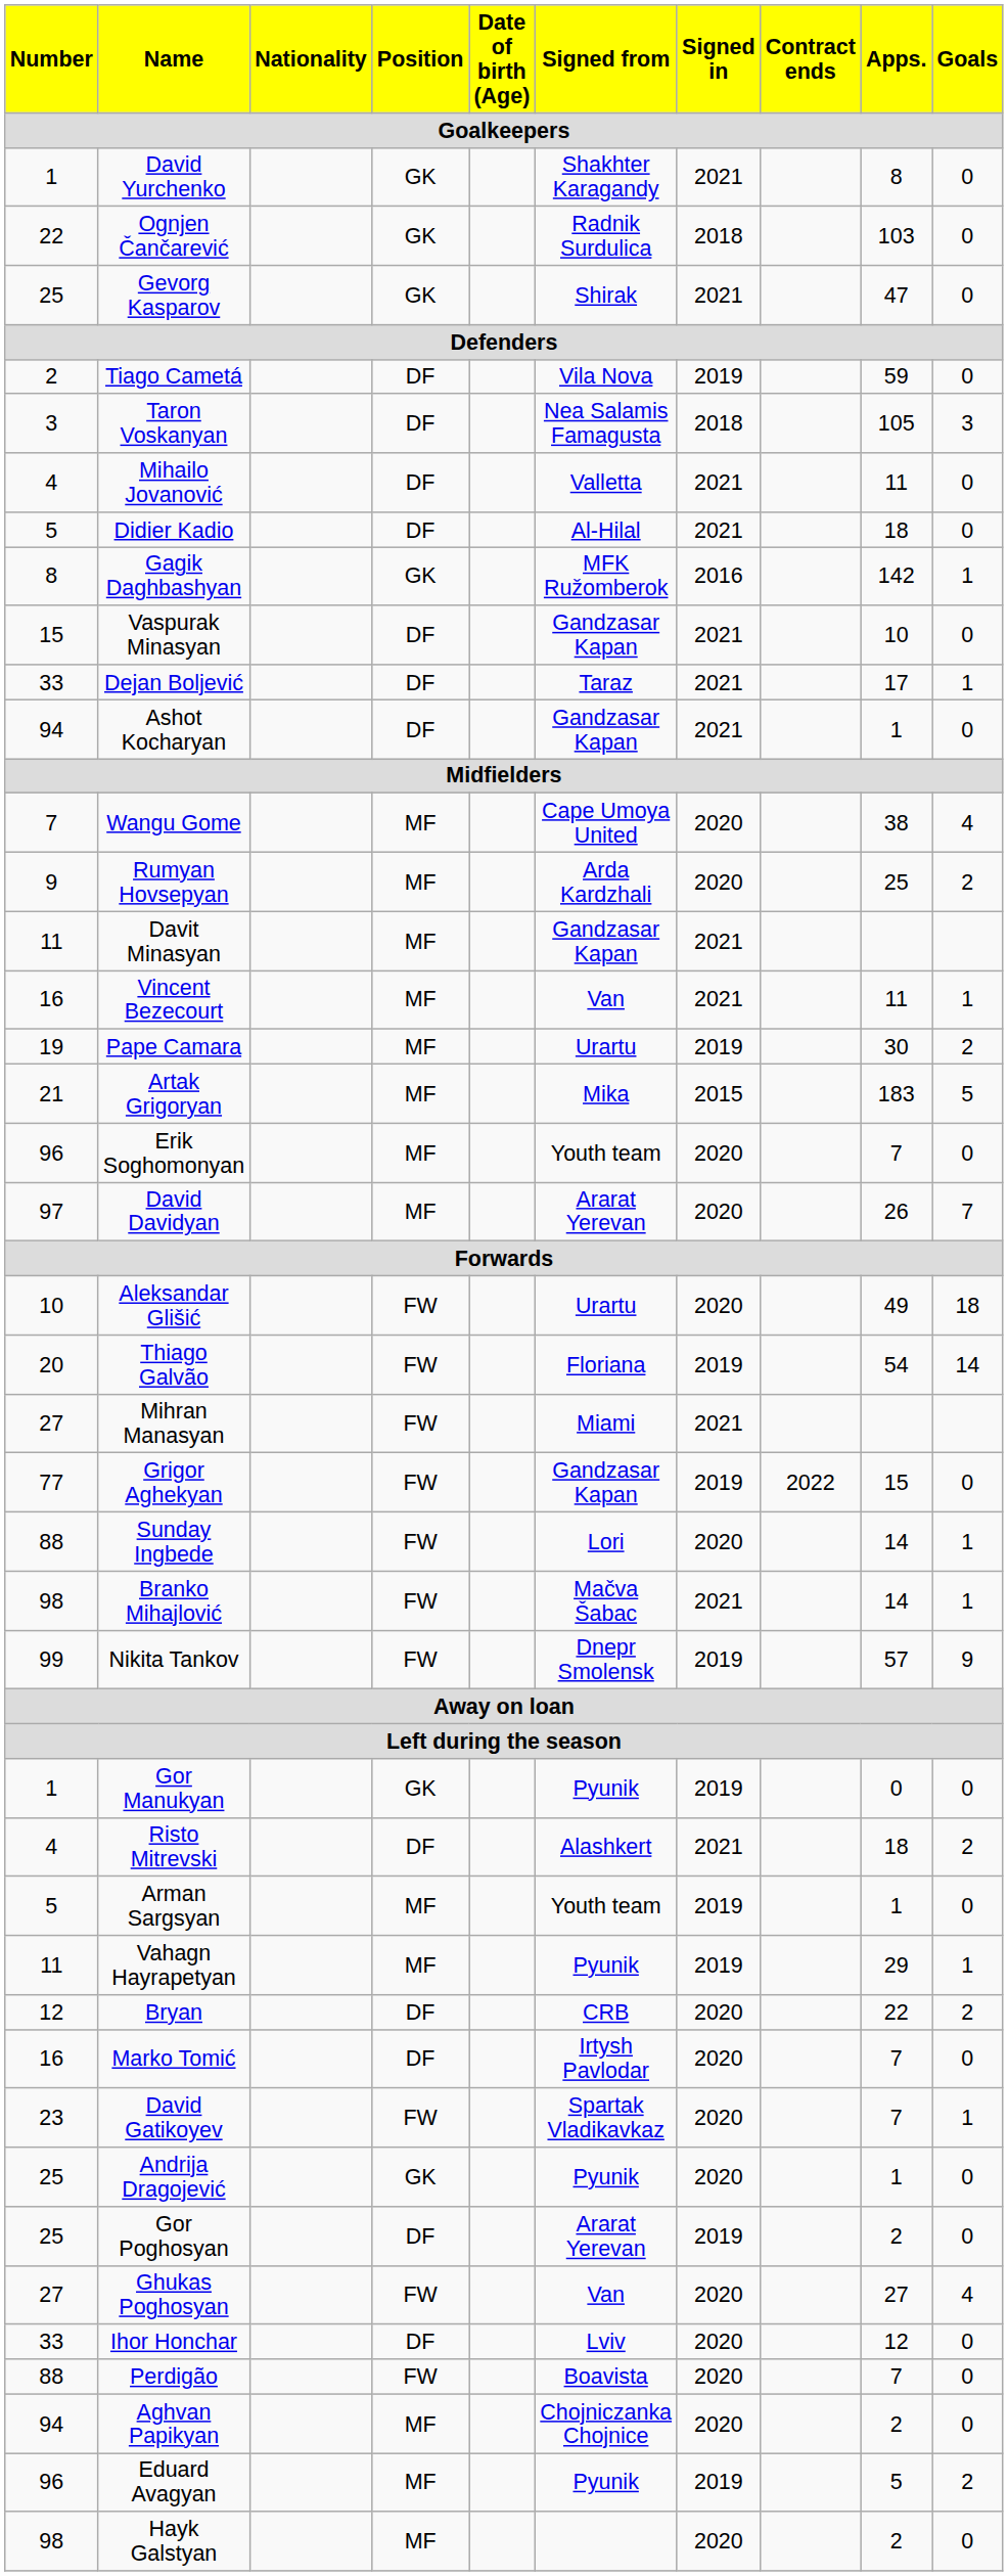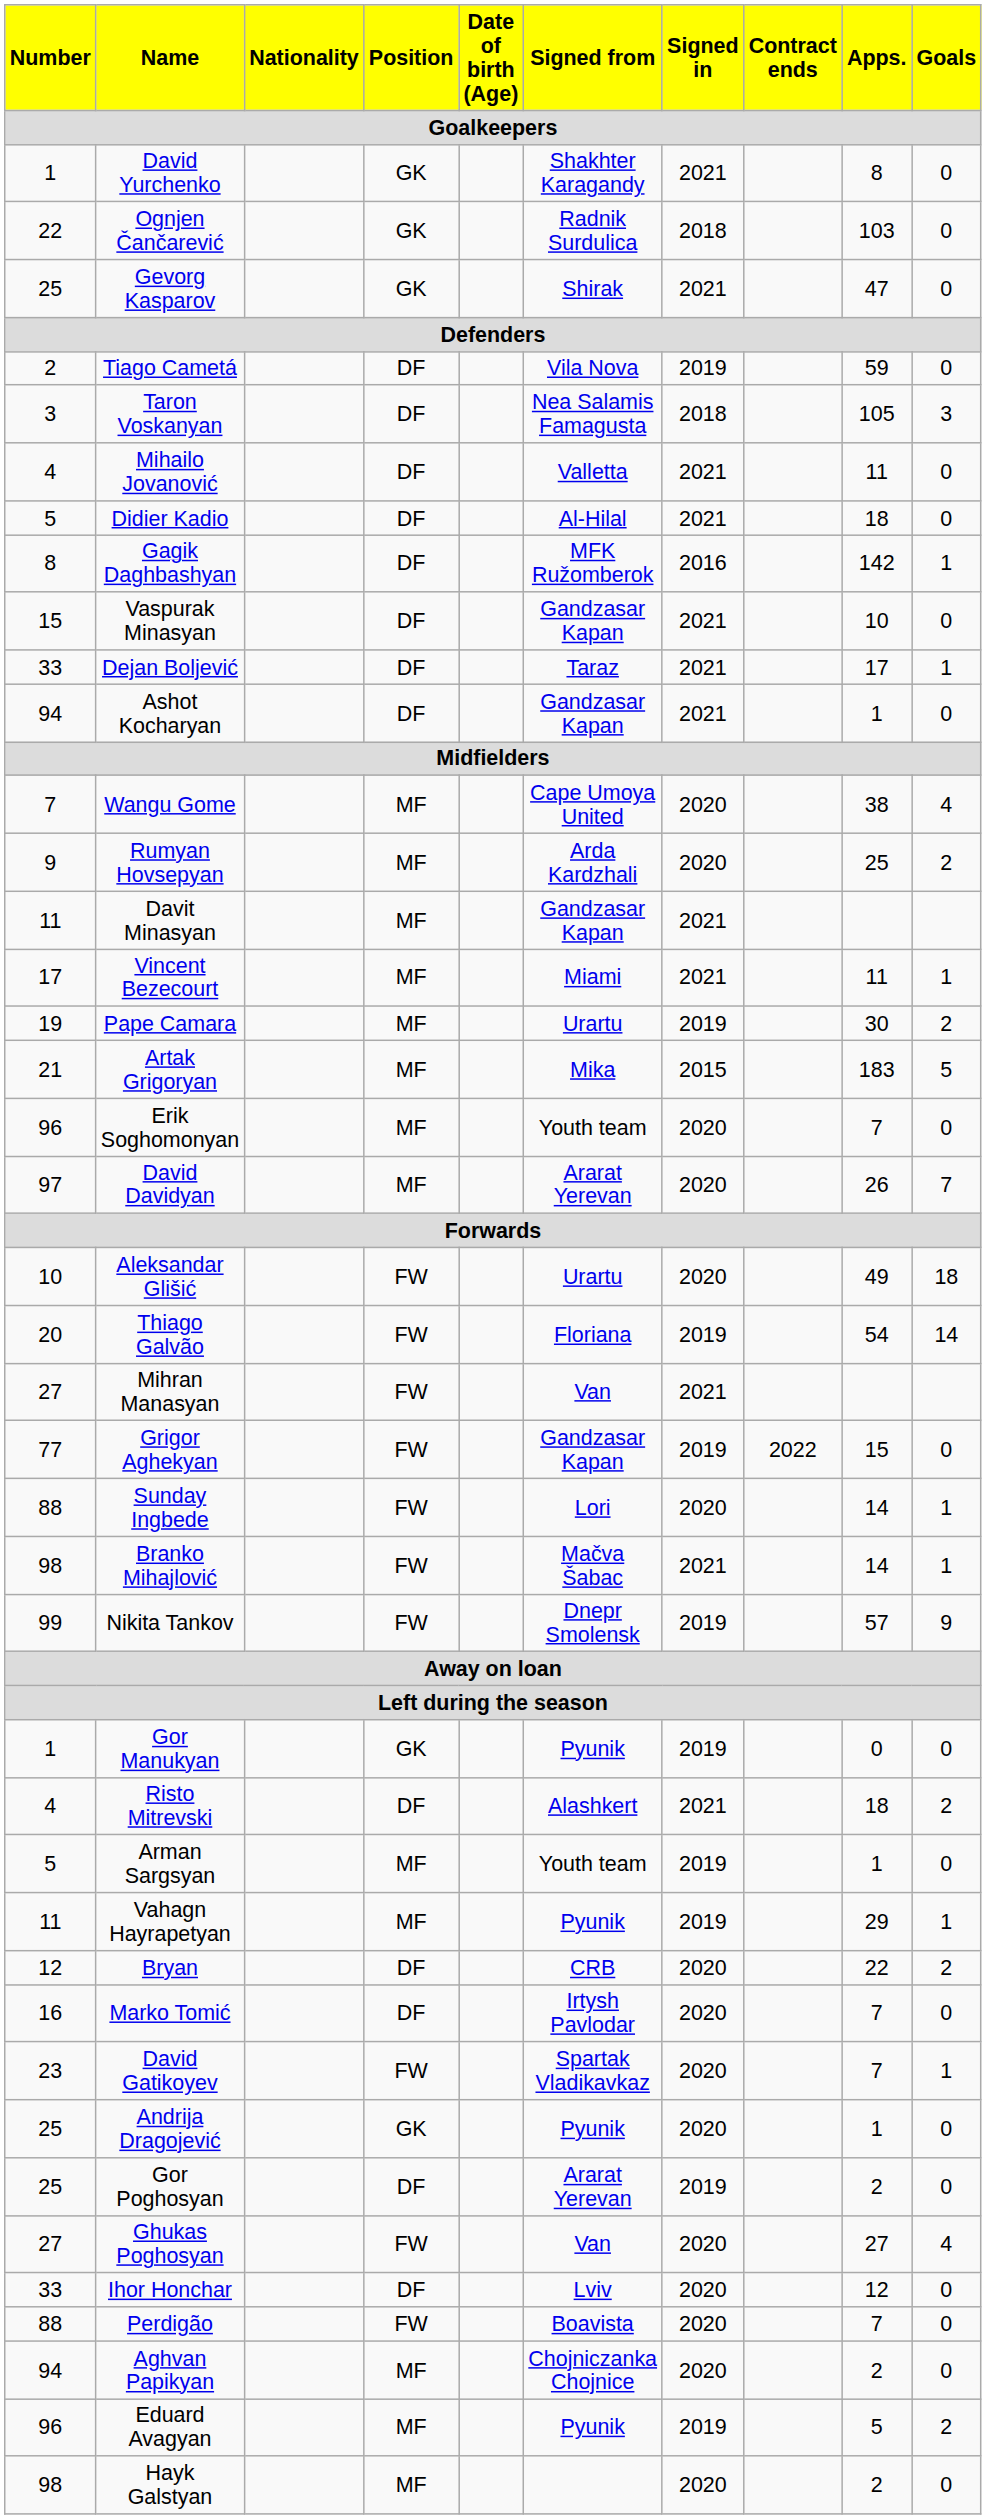 <table class="wikitable"  style="text-align:center; font-size:90%; width:95%;">
 <tr>
 <th style="background:yellow; color:#000000; text-align:center;">Number</th>
 <th style="background:yellow; color:#000000; text-align:center;">Name</th>
 <th style="background:yellow; color:#000000; text-align:center;">Nationality</th>
 <th style="background:yellow; color:#000000; text-align:center;">Position</th>
 <th style="background:yellow; color:#000000; text-align:center;">Date of birth (Age)</th>
 <th style="background:yellow; color:#000000; text-align:center;">Signed from</th>
 <th style="background:yellow; color:#000000; text-align:center;">Signed in</th>
 <th style="background:yellow; color:#000000; text-align:center;">Contract ends</th>
 <th style="background:yellow; color:#000000; text-align:center;">Apps.</th>
 <th style="background:yellow; color:#000000; text-align:center;">Goals</th>
 </tr>
 <tr>
 <th colspan="11"  style="background:#dcdcdc; text-align:center;">Goalkeepers</th>
 </tr>
 <tr>
 <td>1</td>
 <td><a href='#'>David Yurchenko</a></td>
 <td></td>
 <td>GK</td>
 <td></td>
 <td><a href='#'>Shakhter Karagandy</a></td>
 <td>2021</td>
 <td></td>
 <td>8</td>
 <td>0</td>
 </tr>
 <tr>
 <td>22</td>
 <td><a href='#'>Ognjen Čančarević</a></td>
 <td></td>
 <td>GK</td>
 <td></td>
 <td><a href='#'>Radnik Surdulica</a></td>
 <td>2018</td>
 <td></td>
 <td>103</td>
 <td>0</td>
 </tr>
 <tr>
 <td>25</td>
 <td><a href='#'>Gevorg Kasparov</a></td>
 <td></td>
 <td>GK</td>
 <td></td>
 <td><a href='#'>Shirak</a></td>
 <td>2021</td>
 <td></td>
 <td>47</td>
 <td>0</td>
 </tr>
 <tr>
 <th colspan="11"  style="background:#dcdcdc; text-align:center;">Defenders</th>
 </tr>
 <tr>
 <td>2</td>
 <td><a href='#'>Tiago Cametá</a></td>
 <td></td>
 <td>DF</td>
 <td></td>
 <td><a href='#'>Vila Nova</a></td>
 <td>2019</td>
 <td></td>
 <td>59</td>
 <td>0</td>
 </tr>
 <tr>
 <td>3</td>
 <td><a href='#'>Taron Voskanyan</a></td>
 <td></td>
 <td>DF</td>
 <td></td>
 <td><a href='#'>Nea Salamis Famagusta</a></td>
 <td>2018</td>
 <td></td>
 <td>105</td>
 <td>3</td>
 </tr>
 <tr>
 <td>4</td>
 <td><a href='#'>Mihailo Jovanović</a></td>
 <td></td>
 <td>DF</td>
 <td></td>
 <td><a href='#'>Valletta</a></td>
 <td>2021</td>
 <td></td>
 <td>11</td>
 <td>0</td>
 </tr>
 <tr>
 <td>5</td>
 <td><a href='#'>Didier Kadio</a></td>
 <td></td>
 <td>DF</td>
 <td></td>
 <td><a href='#'>Al-Hilal</a></td>
 <td>2021</td>
 <td></td>
 <td>18</td>
 <td>0</td>
 </tr>
 <tr>
 <td>8</td>
 <td><a href='#'>Gagik Daghbashyan</a></td>
 <td></td>
-<td>GK</td>
+<td>DF</td>
 <td></td>
 <td><a href='#'>MFK Ružomberok</a></td>
 <td>2016</td>
 <td></td>
 <td>142</td>
 <td>1</td>
 </tr>
 <tr>
 <td>15</td>
 <td>Vaspurak Minasyan</td>
 <td></td>
 <td>DF</td>
 <td></td>
 <td><a href='#'>Gandzasar Kapan</a></td>
 <td>2021</td>
 <td></td>
 <td>10</td>
 <td>0</td>
 </tr>
 <tr>
 <td>33</td>
 <td><a href='#'>Dejan Boljević</a></td>
 <td></td>
 <td>DF</td>
 <td></td>
 <td><a href='#'>Taraz</a></td>
 <td>2021</td>
 <td></td>
 <td>17</td>
 <td>1</td>
 </tr>
 <tr>
 <td>94</td>
 <td>Ashot Kocharyan</td>
 <td></td>
 <td>DF</td>
 <td></td>
 <td><a href='#'>Gandzasar Kapan</a></td>
 <td>2021</td>
 <td></td>
 <td>1</td>
 <td>0</td>
 </tr>
 <tr>
 <th colspan="11"  style="background:#dcdcdc; text-align:center;">Midfielders</th>
 </tr>
 <tr>
 <td>7</td>
 <td><a href='#'>Wangu Gome</a></td>
 <td></td>
 <td>MF</td>
 <td></td>
 <td><a href='#'>Cape Umoya United</a></td>
 <td>2020</td>
 <td></td>
 <td>38</td>
 <td>4</td>
 </tr>
 <tr>
 <td>9</td>
 <td><a href='#'>Rumyan Hovsepyan</a></td>
 <td></td>
 <td>MF</td>
 <td></td>
 <td><a href='#'>Arda Kardzhali</a></td>
 <td>2020</td>
 <td></td>
 <td>25</td>
 <td>2</td>
 </tr>
 <tr>
 <td>11</td>
 <td>Davit Minasyan</td>
 <td></td>
 <td>MF</td>
 <td></td>
 <td><a href='#'>Gandzasar Kapan</a></td>
 <td>2021</td>
 <td></td>
 <td></td>
 <td></td>
 </tr>
 <tr>
-<td>16</td>
+<td>17</td>
 <td><a href='#'>Vincent Bezecourt</a></td>
 <td></td>
 <td>MF</td>
 <td></td>
-<td><a href='#'>Van</a></td>
+<td><a href='#'>Miami</a></td>
 <td>2021</td>
 <td></td>
 <td>11</td>
 <td>1</td>
 </tr>
 <tr>
 <td>19</td>
 <td><a href='#'>Pape Camara</a></td>
 <td></td>
 <td>MF</td>
 <td></td>
 <td><a href='#'>Urartu</a></td>
 <td>2019</td>
 <td></td>
 <td>30</td>
 <td>2</td>
 </tr>
 <tr>
 <td>21</td>
 <td><a href='#'>Artak Grigoryan</a></td>
 <td></td>
 <td>MF</td>
 <td></td>
 <td><a href='#'>Mika</a></td>
 <td>2015</td>
 <td></td>
 <td>183</td>
 <td>5</td>
 </tr>
 <tr>
 <td>96</td>
 <td>Erik Soghomonyan</td>
 <td></td>
 <td>MF</td>
 <td></td>
 <td>Youth team</td>
 <td>2020</td>
 <td></td>
 <td>7</td>
 <td>0</td>
 </tr>
 <tr>
 <td>97</td>
 <td><a href='#'>David Davidyan</a></td>
 <td></td>
 <td>MF</td>
 <td></td>
 <td><a href='#'>Ararat Yerevan</a></td>
 <td>2020</td>
 <td></td>
 <td>26</td>
 <td>7</td>
 </tr>
 <tr>
 <th colspan="11"  style="background:#dcdcdc; text-align:center;">Forwards</th>
 </tr>
 <tr>
 <td>10</td>
 <td><a href='#'>Aleksandar Glišić</a></td>
 <td></td>
 <td>FW</td>
 <td></td>
 <td><a href='#'>Urartu</a></td>
 <td>2020</td>
 <td></td>
 <td>49</td>
 <td>18</td>
 </tr>
 <tr>
 <td>20</td>
 <td><a href='#'>Thiago Galvão</a></td>
 <td></td>
 <td>FW</td>
 <td></td>
 <td><a href='#'>Floriana</a></td>
 <td>2019</td>
 <td></td>
 <td>54</td>
 <td>14</td>
 </tr>
 <tr>
 <td>27</td>
 <td>Mihran Manasyan</td>
 <td></td>
 <td>FW</td>
 <td></td>
-<td><a href='#'>Miami</a></td>
+<td><a href='#'>Van</a></td>
 <td>2021</td>
 <td></td>
 <td></td>
 <td></td>
 </tr>
 <tr>
 <td>77</td>
 <td><a href='#'>Grigor Aghekyan</a></td>
 <td></td>
 <td>FW</td>
 <td></td>
 <td><a href='#'>Gandzasar Kapan</a></td>
 <td>2019</td>
 <td>2022</td>
 <td>15</td>
 <td>0</td>
 </tr>
 <tr>
 <td>88</td>
 <td><a href='#'>Sunday Ingbede</a></td>
 <td></td>
 <td>FW</td>
 <td></td>
 <td><a href='#'>Lori</a></td>
 <td>2020</td>
 <td></td>
 <td>14</td>
 <td>1</td>
 </tr>
 <tr>
 <td>98</td>
 <td><a href='#'>Branko Mihajlović</a></td>
 <td></td>
 <td>FW</td>
 <td></td>
 <td><a href='#'>Mačva Šabac</a></td>
 <td>2021</td>
 <td></td>
 <td>14</td>
 <td>1</td>
 </tr>
 <tr>
 <td>99</td>
 <td>Nikita Tankov</td>
 <td></td>
 <td>FW</td>
 <td></td>
 <td><a href='#'>Dnepr Smolensk</a></td>
 <td>2019</td>
 <td></td>
 <td>57</td>
 <td>9</td>
 </tr>
 <tr>
 <th colspan="11"  style="background:#dcdcdc; text-align:center;">Away on loan</th>
 </tr>
 <tr>
 <th colspan="11"  style="background:#dcdcdc; text-align:center;">Left during the season</th>
 </tr>
 <tr>
 <td>1</td>
 <td><a href='#'>Gor Manukyan</a></td>
 <td></td>
 <td>GK</td>
 <td></td>
 <td><a href='#'>Pyunik</a></td>
 <td>2019</td>
 <td></td>
 <td>0</td>
 <td>0</td>
 </tr>
 <tr>
 <td>4</td>
 <td><a href='#'>Risto Mitrevski</a></td>
 <td></td>
 <td>DF</td>
 <td></td>
 <td><a href='#'>Alashkert</a></td>
 <td>2021</td>
 <td></td>
 <td>18</td>
 <td>2</td>
 </tr>
 <tr>
 <td>5</td>
 <td>Arman Sargsyan</td>
 <td></td>
 <td>MF</td>
 <td></td>
 <td>Youth team</td>
 <td>2019</td>
 <td></td>
 <td>1</td>
 <td>0</td>
 </tr>
 <tr>
 <td>11</td>
 <td>Vahagn Hayrapetyan</td>
 <td></td>
 <td>MF</td>
 <td></td>
 <td><a href='#'>Pyunik</a></td>
 <td>2019</td>
 <td></td>
 <td>29</td>
 <td>1</td>
 </tr>
 <tr>
 <td>12</td>
 <td><a href='#'>Bryan</a></td>
 <td></td>
 <td>DF</td>
 <td></td>
 <td><a href='#'>CRB</a></td>
 <td>2020</td>
 <td></td>
 <td>22</td>
 <td>2</td>
 </tr>
 <tr>
 <td>16</td>
 <td><a href='#'>Marko Tomić</a></td>
 <td></td>
 <td>DF</td>
 <td></td>
 <td><a href='#'>Irtysh Pavlodar</a></td>
 <td>2020</td>
 <td></td>
 <td>7</td>
 <td>0</td>
 </tr>
 <tr>
 <td>23</td>
 <td><a href='#'>David Gatikoyev</a></td>
 <td></td>
 <td>FW</td>
 <td></td>
 <td><a href='#'>Spartak Vladikavkaz</a></td>
 <td>2020</td>
 <td></td>
 <td>7</td>
 <td>1</td>
 </tr>
 <tr>
 <td>25</td>
 <td><a href='#'>Andrija Dragojević</a></td>
 <td></td>
 <td>GK</td>
 <td></td>
 <td><a href='#'>Pyunik</a></td>
 <td>2020</td>
 <td></td>
 <td>1</td>
 <td>0</td>
 </tr>
 <tr>
 <td>25</td>
 <td>Gor Poghosyan</td>
 <td></td>
 <td>DF</td>
 <td></td>
 <td><a href='#'>Ararat Yerevan</a></td>
 <td>2019</td>
 <td></td>
 <td>2</td>
 <td>0</td>
 </tr>
 <tr>
 <td>27</td>
 <td><a href='#'>Ghukas Poghosyan</a></td>
 <td></td>
 <td>FW</td>
 <td></td>
 <td><a href='#'>Van</a></td>
 <td>2020</td>
 <td></td>
 <td>27</td>
 <td>4</td>
 </tr>
 <tr>
 <td>33</td>
 <td><a href='#'>Ihor Honchar</a></td>
 <td></td>
 <td>DF</td>
 <td></td>
 <td><a href='#'>Lviv</a></td>
 <td>2020</td>
 <td></td>
 <td>12</td>
 <td>0</td>
 </tr>
 <tr>
 <td>88</td>
 <td><a href='#'>Perdigão</a></td>
 <td></td>
 <td>FW</td>
 <td></td>
 <td><a href='#'>Boavista</a></td>
 <td>2020</td>
 <td></td>
 <td>7</td>
 <td>0</td>
 </tr>
 <tr>
 <td>94</td>
 <td><a href='#'>Aghvan Papikyan</a></td>
 <td></td>
 <td>MF</td>
 <td></td>
 <td><a href='#'>Chojniczanka Chojnice</a></td>
 <td>2020</td>
 <td></td>
 <td>2</td>
 <td>0</td>
 </tr>
 <tr>
 <td>96</td>
 <td>Eduard Avagyan</td>
 <td></td>
 <td>MF</td>
 <td></td>
 <td><a href='#'>Pyunik</a></td>
 <td>2019</td>
 <td></td>
 <td>5</td>
 <td>2</td>
 </tr>
 <tr>
 <td>98</td>
 <td>Hayk Galstyan</td>
 <td></td>
 <td>MF</td>
 <td></td>
 <td></td>
 <td>2020</td>
 <td></td>
 <td>2</td>
 <td>0</td>
 </tr>
 </table>
